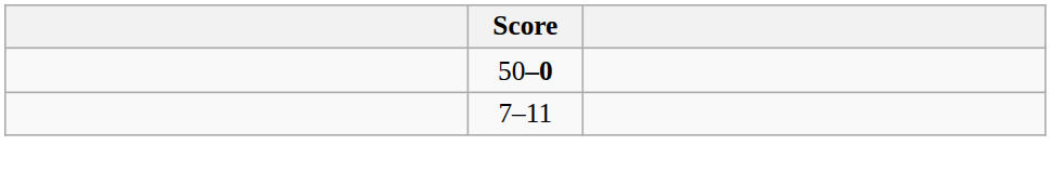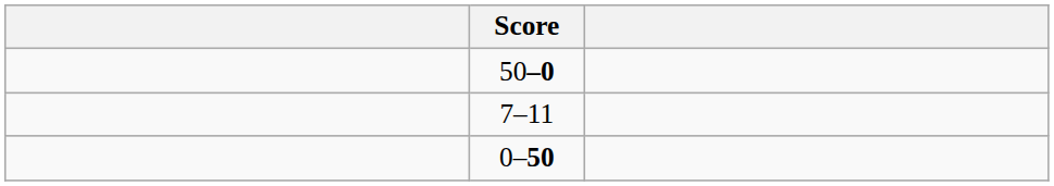 <table class="wikitable" style="text-align: center;">
 <tr>
 <th width=270></th>
 <th width=60>Score</th>
 <th width=270></th>
 </tr>
 <tr>
 <td align=left><strong></td>
 <td></strong>50<strong>–0</td>
 <td align=left></td>
 </tr>
 <tr>
 <td align=left></td>
 <td>7–</strong>11<strong></td>
 <td align=left></strong></td>
 </tr>
+<tr>
+<td align=left></td>
+<td>0–<strong>50</strong></td>
+<td align=left><strong></td>
+</tr>
 </table>
